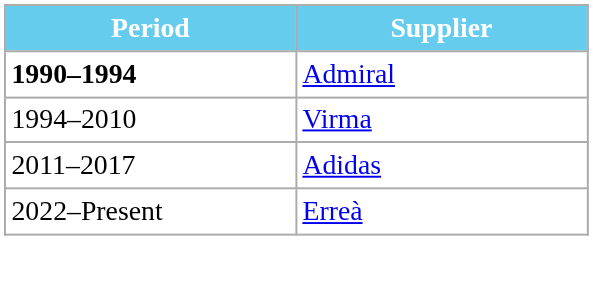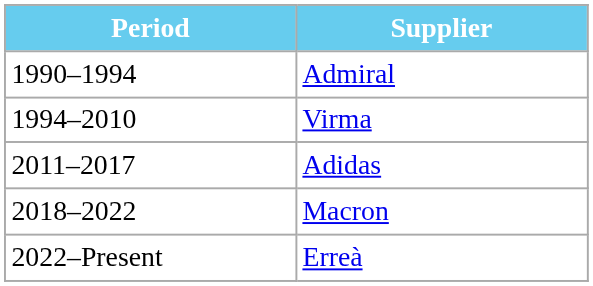 <table class="wikitable plainrowheaders center" style="background:transparent; color:inherit; text-align:left; font-size:90%;">
 <tr>
 <th scope="col" style="min-width:10em; background:#66CCEE; color:#FFFFFF;">Period</th>
 <th scope="col" style="min-width:10em; background:#66CCEE; color:#FFFFFF;">Supplier</th>
 </tr>
 <tr>
-<td><strong>1990–1994</strong></td>
+<td>1990–1994</td>
 <td> <a href='#'>Admiral</a></td>
 </tr>
 <tr>
 <td>1994–2010</td>
 <td> <a href='#'>Virma</a></td>
 </tr>
 <tr>
 <td>2011–2017</td>
 <td> <a href='#'>Adidas</a></td>
 </tr>
 <tr>
+<td>2018–2022</td>
+<td> <a href='#'>Macron</a></td>
+</tr>
+<tr>
 <td>2022–Present</td>
 <td> <a href='#'>Erreà</a></td>
 </tr>
 </table>
